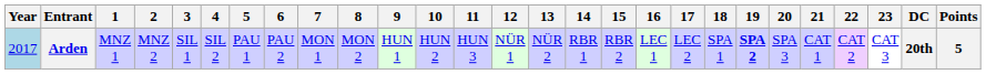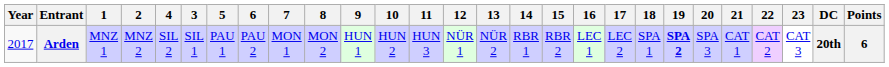 <table class="wikitable" style="text-align:center; font-size:85%">
 <tr>
 <th>Year</th>
 <th>Entrant</th>
 <th>1</th>
 <th>2</th>
+<th>4</th>
 <th>3</th>
-<th>4</th>
 <th>5</th>
 <th>6</th>
 <th>7</th>
 <th>8</th>
 <th>9</th>
 <th>10</th>
 <th>11</th>
 <th>12</th>
 <th>13</th>
 <th>14</th>
 <th>15</th>
 <th>16</th>
 <th>17</th>
 <th>18</th>
 <th>19</th>
 <th>20</th>
 <th>21</th>
 <th>22</th>
 <th>23</th>
 <th>DC</th>
 <th>Points</th>
 </tr>
 <tr>
-<td style="background: lightblue;"><a href='#'>2017</a></td>
+<td><a href='#'>2017</a></td>
 <th nowrap><a href='#'>Arden</a></th>
 <td style=background:#CFCFFF><a href='#'>MNZ<br>1</a><br></td>
 <td style=background:#CFCFFF><a href='#'>MNZ<br>2</a><br></td>
+<td style=background:#CFCFFF><a href='#'>SIL<br>2</a><br></td>
 <td style=background:#CFCFFF><a href='#'>SIL<br>1</a><br></td>
-<td style=background:#CFCFFF><a href='#'>SIL<br>2</a><br></td>
 <td style=background:#CFCFFF><a href='#'>PAU<br>1</a><br></td>
 <td style=background:#CFCFFF><a href='#'>PAU<br>2</a><br></td>
 <td style=background:#CFCFFF><a href='#'>MON<br>1</a><br></td>
 <td style=background:#CFCFFF><a href='#'>MON<br>2</a><br></td>
 <td style=background:#DFFFDF><a href='#'>HUN<br>1</a><br></td>
 <td style=background:#CFCFFF><a href='#'>HUN<br>2</a><br></td>
 <td style=background:#CFCFFF><a href='#'>HUN<br>3</a><br></td>
 <td style=background:#DFFFDF><a href='#'>NÜR<br>1</a><br></td>
 <td style=background:#CFCFFF><a href='#'>NÜR<br>2</a><br></td>
 <td style=background:#CFCFFF><a href='#'>RBR<br>1</a><br></td>
 <td style=background:#CFCFFF><a href='#'>RBR<br>2</a><br></td>
 <td style=background:#DFFFDF><a href='#'>LEC<br>1</a><br></td>
 <td style=background:#CFCFFF><a href='#'>LEC<br>2</a><br></td>
 <td style=background:#CFCFFF><a href='#'>SPA<br>1</a><br></td>
 <td style=background:#CFCFFF><strong><a href='#'>SPA<br>2</a><br></strong></td>
 <td style=background:#CFCFFF><a href='#'>SPA<br>3</a><br></td>
 <td style=background:#CFCFFF><a href='#'>CAT<br>1</a><br></td>
 <td style=background:#EFCFFF><a href='#'>CAT<br>2</a><br></td>
 <td style=background:#FFFFFF><a href='#'>CAT<br>3</a><br></td>
 <th>20th</th>
-<th>5</th>
+<th>6</th>
 </tr>
 </table>
